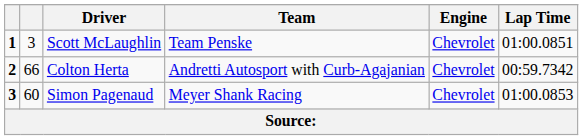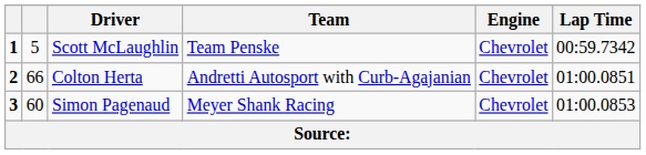 <table class="wikitable" style="font-size:85%;">
 <tr>
 </tr>
 <tr>
 <th></th>
 <th></th>
 <th>Driver</th>
 <th>Team</th>
 <th>Engine</th>
 <th>Lap Time</th>
 </tr>
 <tr>
 <td style="text-align:center;"><strong>1</strong></td>
-<td style="text-align:center;">3</td>
+<td style="text-align:center;">5</td>
 <td> <a href='#'>Scott McLaughlin</a></td>
 <td><a href='#'>Team Penske</a></td>
 <td><a href='#'>Chevrolet</a></td>
-<td>01:00.0851</td>
+<td>00:59.7342</td>
 </tr>
 <tr>
 <td style="text-align:center;"><strong>2</strong></td>
 <td style="text-align:center;">66</td>
 <td> <a href='#'>Colton Herta</a></td>
 <td><a href='#'>Andretti Autosport</a> with <a href='#'>Curb-Agajanian</a></td>
 <td><a href='#'>Chevrolet</a></td>
-<td>00:59.7342</td>
+<td>01:00.0851</td>
 </tr>
 <tr>
 <td style="text-align:center;"><strong>3</strong></td>
 <td style="text-align:center;">60</td>
 <td> <a href='#'>Simon Pagenaud</a></td>
 <td><a href='#'>Meyer Shank Racing</a></td>
 <td><a href='#'>Chevrolet</a></td>
 <td>01:00.0853</td>
 </tr>
 <tr>
 <th colspan=6>Source:</th>
 </tr>
 </table>
